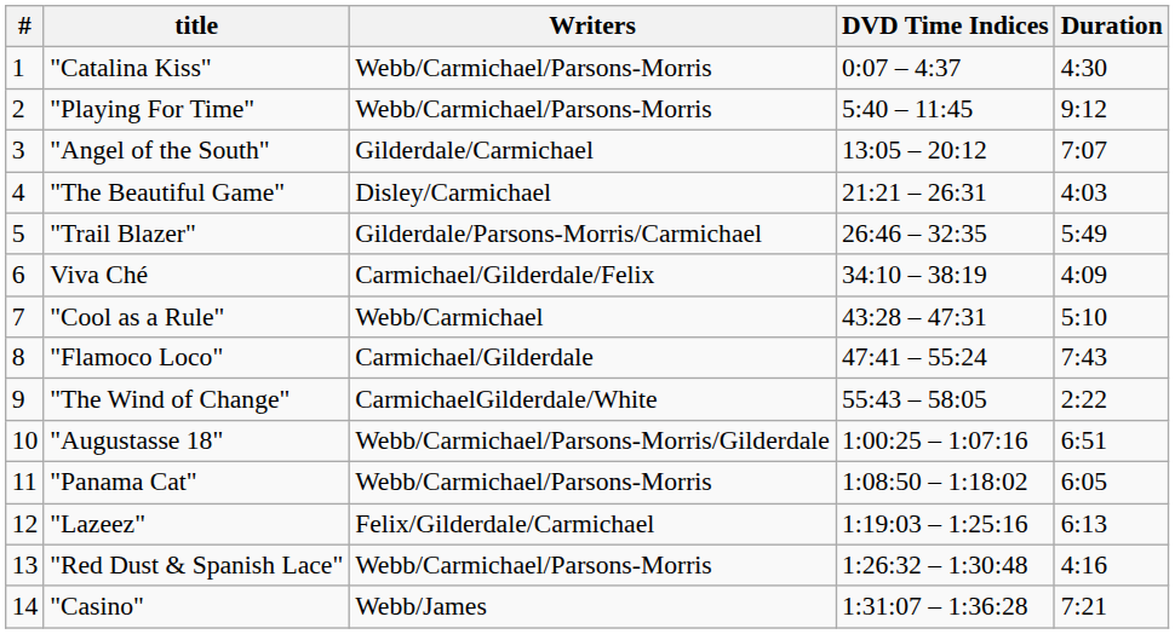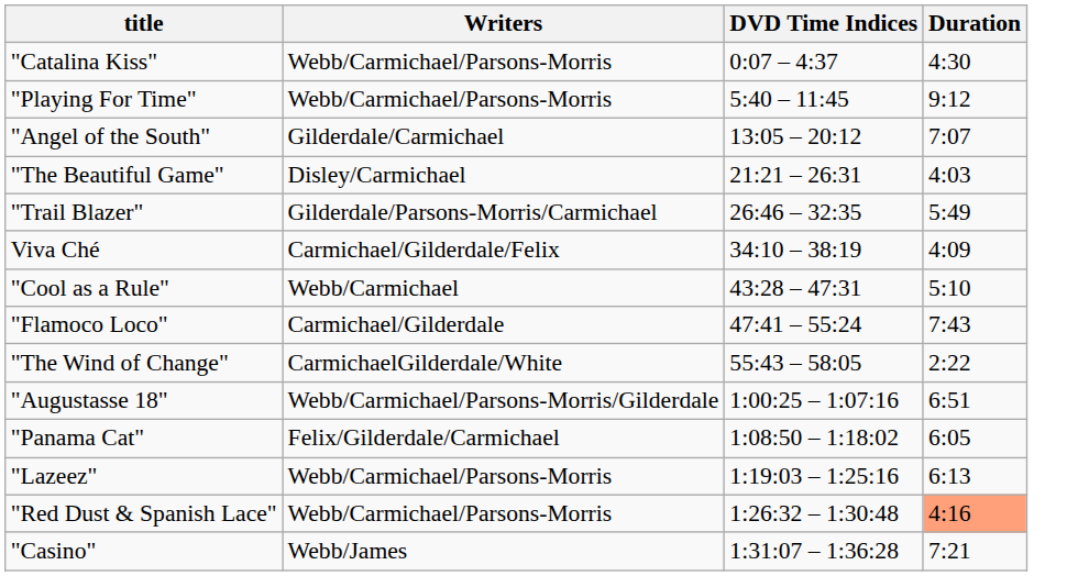 <table class="wikitable">
 <tr>
-<th>#</th>
 <th>title</th>
 <th>Writers</th>
 <th>DVD Time Indices</th>
 <th>Duration</th>
 </tr>
 <tr>
-<td>1</td>
 <td>"Catalina Kiss"</td>
 <td>Webb/Carmichael/Parsons-Morris</td>
 <td>0:07 – 4:37</td>
 <td>4:30</td>
 </tr>
 <tr>
-<td>2</td>
 <td>"Playing For Time"</td>
 <td>Webb/Carmichael/Parsons-Morris</td>
 <td>5:40 – 11:45</td>
 <td>9:12</td>
 </tr>
 <tr>
-<td>3</td>
 <td>"Angel of the South"</td>
 <td>Gilderdale/Carmichael</td>
 <td>13:05 – 20:12</td>
 <td>7:07</td>
 </tr>
 <tr>
-<td>4</td>
 <td>"The Beautiful Game"</td>
 <td>Disley/Carmichael</td>
 <td>21:21 – 26:31</td>
 <td>4:03</td>
 </tr>
 <tr>
-<td>5</td>
 <td>"Trail Blazer"</td>
 <td>Gilderdale/Parsons-Morris/Carmichael</td>
 <td>26:46 – 32:35</td>
 <td>5:49</td>
 </tr>
 <tr>
-<td>6</td>
 <td>Viva Ché</td>
 <td>Carmichael/Gilderdale/Felix</td>
 <td>34:10 – 38:19</td>
 <td>4:09</td>
 </tr>
 <tr>
-<td>7</td>
 <td>"Cool as a Rule"</td>
 <td>Webb/Carmichael</td>
 <td>43:28 – 47:31</td>
 <td>5:10</td>
 </tr>
 <tr>
-<td>8</td>
 <td>"Flamoco Loco"</td>
 <td>Carmichael/Gilderdale</td>
 <td>47:41 – 55:24</td>
 <td>7:43</td>
 </tr>
 <tr>
-<td>9</td>
 <td>"The Wind of Change"</td>
 <td>CarmichaelGilderdale/White</td>
 <td>55:43 – 58:05</td>
 <td>2:22</td>
 </tr>
 <tr>
-<td>10</td>
 <td>"Augustasse 18"</td>
 <td>Webb/Carmichael/Parsons-Morris/Gilderdale</td>
 <td>1:00:25 – 1:07:16</td>
 <td>6:51</td>
 </tr>
 <tr>
-<td>11</td>
 <td>"Panama Cat"</td>
-<td>Webb/Carmichael/Parsons-Morris</td>
+<td>Felix/Gilderdale/Carmichael</td>
 <td>1:08:50 – 1:18:02</td>
 <td>6:05</td>
 </tr>
 <tr>
-<td>12</td>
 <td>"Lazeez"</td>
-<td>Felix/Gilderdale/Carmichael</td>
+<td>Webb/Carmichael/Parsons-Morris</td>
 <td>1:19:03 – 1:25:16</td>
 <td>6:13</td>
 </tr>
 <tr>
-<td>13</td>
 <td>"Red Dust & Spanish Lace"</td>
 <td>Webb/Carmichael/Parsons-Morris</td>
 <td>1:26:32 – 1:30:48</td>
-<td>4:16</td>
+<td style="background: lightsalmon;">4:16</td>
 </tr>
 <tr>
-<td>14</td>
 <td>"Casino"</td>
 <td>Webb/James</td>
 <td>1:31:07 – 1:36:28</td>
 <td>7:21</td>
 </tr>
 </table>
